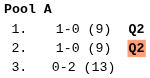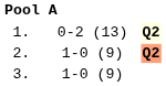 <table style="text-align:center">
 <tr>
 <td colspan=4 align=left><strong>Pool A</strong></td>
 </tr>
 <tr>
 <td width=30>1.</td>
 <td align=left></td>
-<td width=80>1-0 (9)</td>
-<td><strong>Q2</strong></td>
+<td>0-2 (13)</td>
+<td style="background: lightyellow;"><strong>Q2</strong></td>
 </tr>
 <tr>
 <td>2.</td>
 <td align=left></td>
 <td>1-0 (9)</td>
 <td style="background: lightsalmon;"><strong>Q2</strong></td>
 </tr>
 <tr>
 <td>3.</td>
 <td align=left></td>
-<td>0-2 (13)</td>
+<td width=80>1-0 (9)</td>
 <td></td>
 </tr>
 </table>
